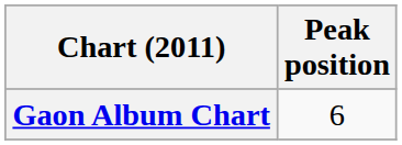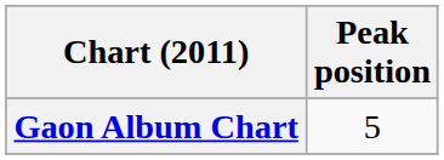 <table class="wikitable plainrowheaders sortable" style="text-align:center;" border="1">
 <tr>
 <th scope="col">Chart (2011)</th>
 <th scope="col">Peak<br>position</th>
 </tr>
 <tr>
 <th scope="row"><a href='#'>Gaon Album Chart</a></th>
-<td>6</td>
+<td>5</td>
 </tr>
 </table>
